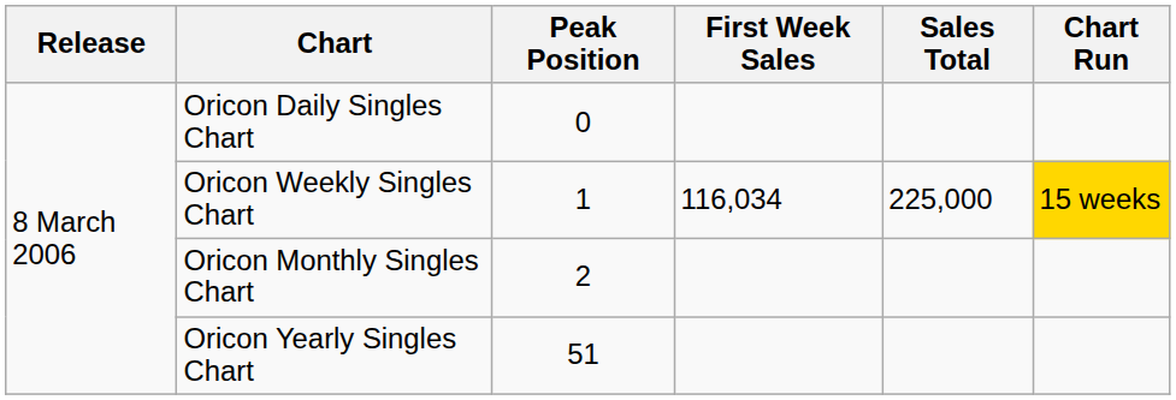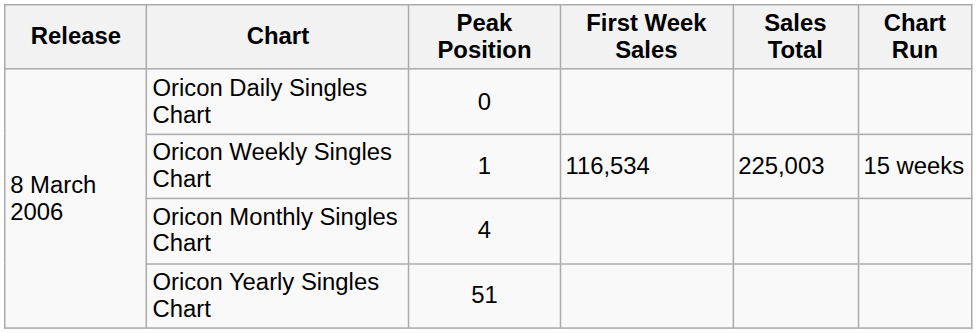 <table class="wikitable" width="650px">
 <tr>
 <th>Release</th>
 <th>Chart</th>
 <th>Peak Position</th>
 <th>First Week Sales</th>
 <th>Sales Total</th>
 <th>Chart Run</th>
 </tr>
 <tr>
 <td rowspan="4">8 March 2006</td>
 <td>Oricon Daily Singles Chart</td>
 <td align="center">0</td>
 <td></td>
 <td></td>
 <td></td>
 </tr>
 <tr>
 <td>Oricon Weekly Singles Chart</td>
 <td align="center">1</td>
-<td>116,034</td>
-<td>225,000</td>
-<td style="background: gold;">15 weeks</td>
+<td>116,534</td>
+<td>225,003</td>
+<td>15 weeks</td>
 </tr>
 <tr>
 <td>Oricon Monthly Singles Chart</td>
-<td align="center">2</td>
+<td align="center">4</td>
 <td></td>
 <td></td>
 <td></td>
 </tr>
 <tr>
 <td>Oricon Yearly Singles Chart</td>
 <td align="center">51</td>
 <td></td>
 <td></td>
 <td></td>
 </tr>
 </table>
